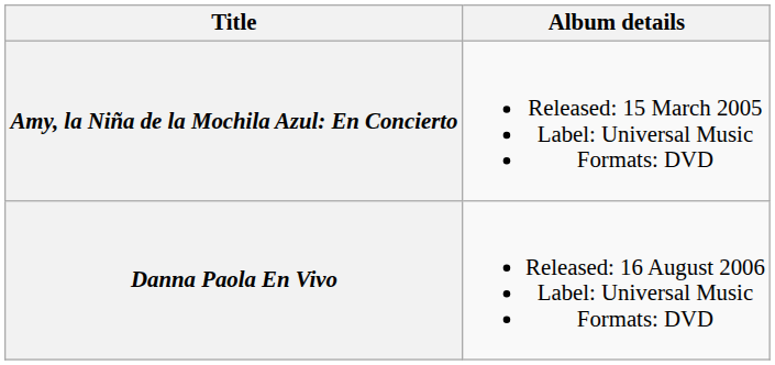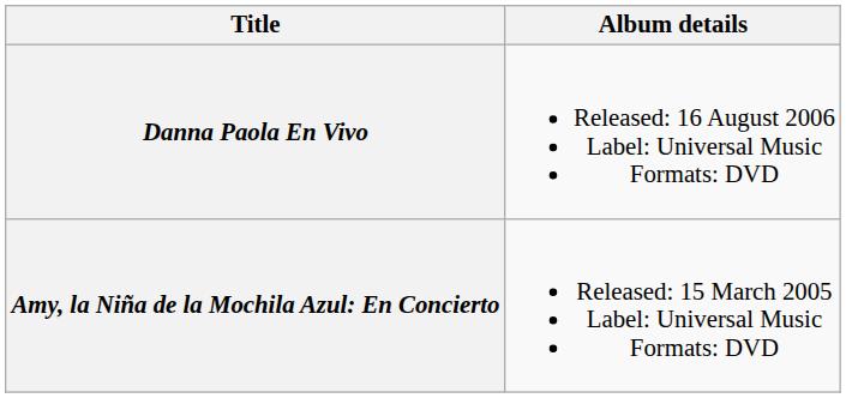 <table class="wikitable plainrowheaders" style="text-align:center;">
 <tr>
 <th>Title</th>
 <th>Album details</th>
 </tr>
 <tr>
+<th scope="row"><em>Danna Paola En Vivo</em></th>
+<td><br><ul><li>Released: 16 August 2006</li><li>Label: Universal Music</li><li>Formats: DVD</li></ul></td>
+</tr>
+<tr>
 <th scope="row"><em>Amy, la Niña de la Mochila Azul: En Concierto</em></th>
 <td><br><ul><li>Released: 15 March 2005</li><li>Label: Universal Music</li><li>Formats: DVD</li></ul></td>
 </tr>
-<tr>
-<th scope="row"><em>Danna Paola En Vivo</em></th>
-<td><br><ul><li>Released: 16 August 2006</li><li>Label: Universal Music</li><li>Formats: DVD</li></ul></td>
-</tr>
 </table>
